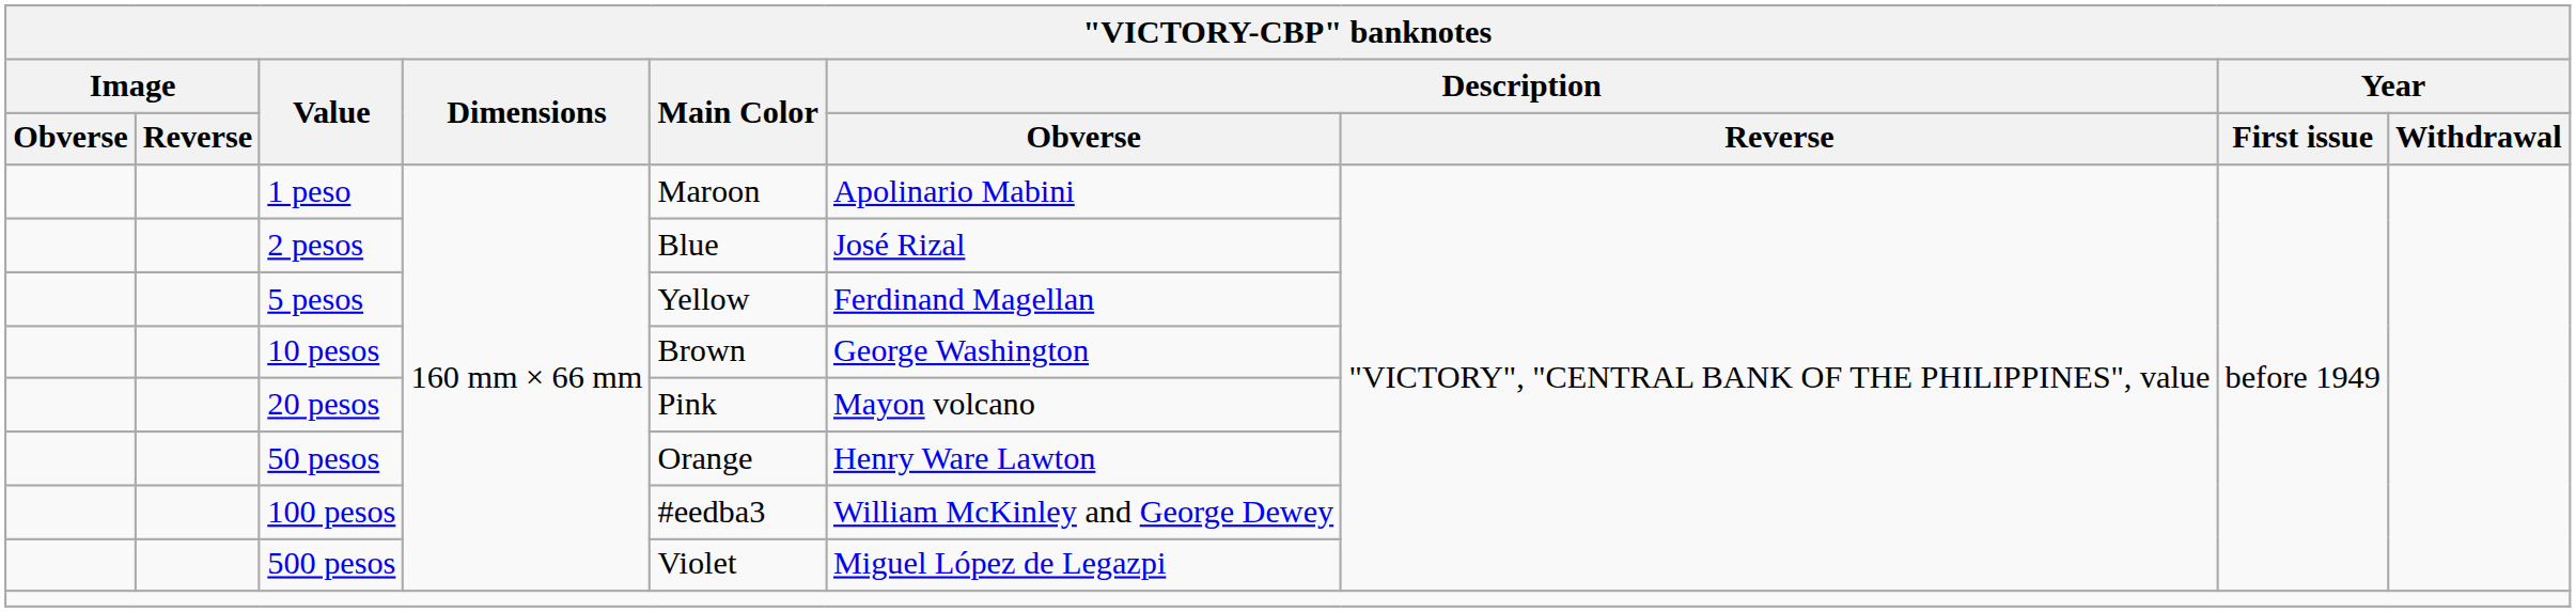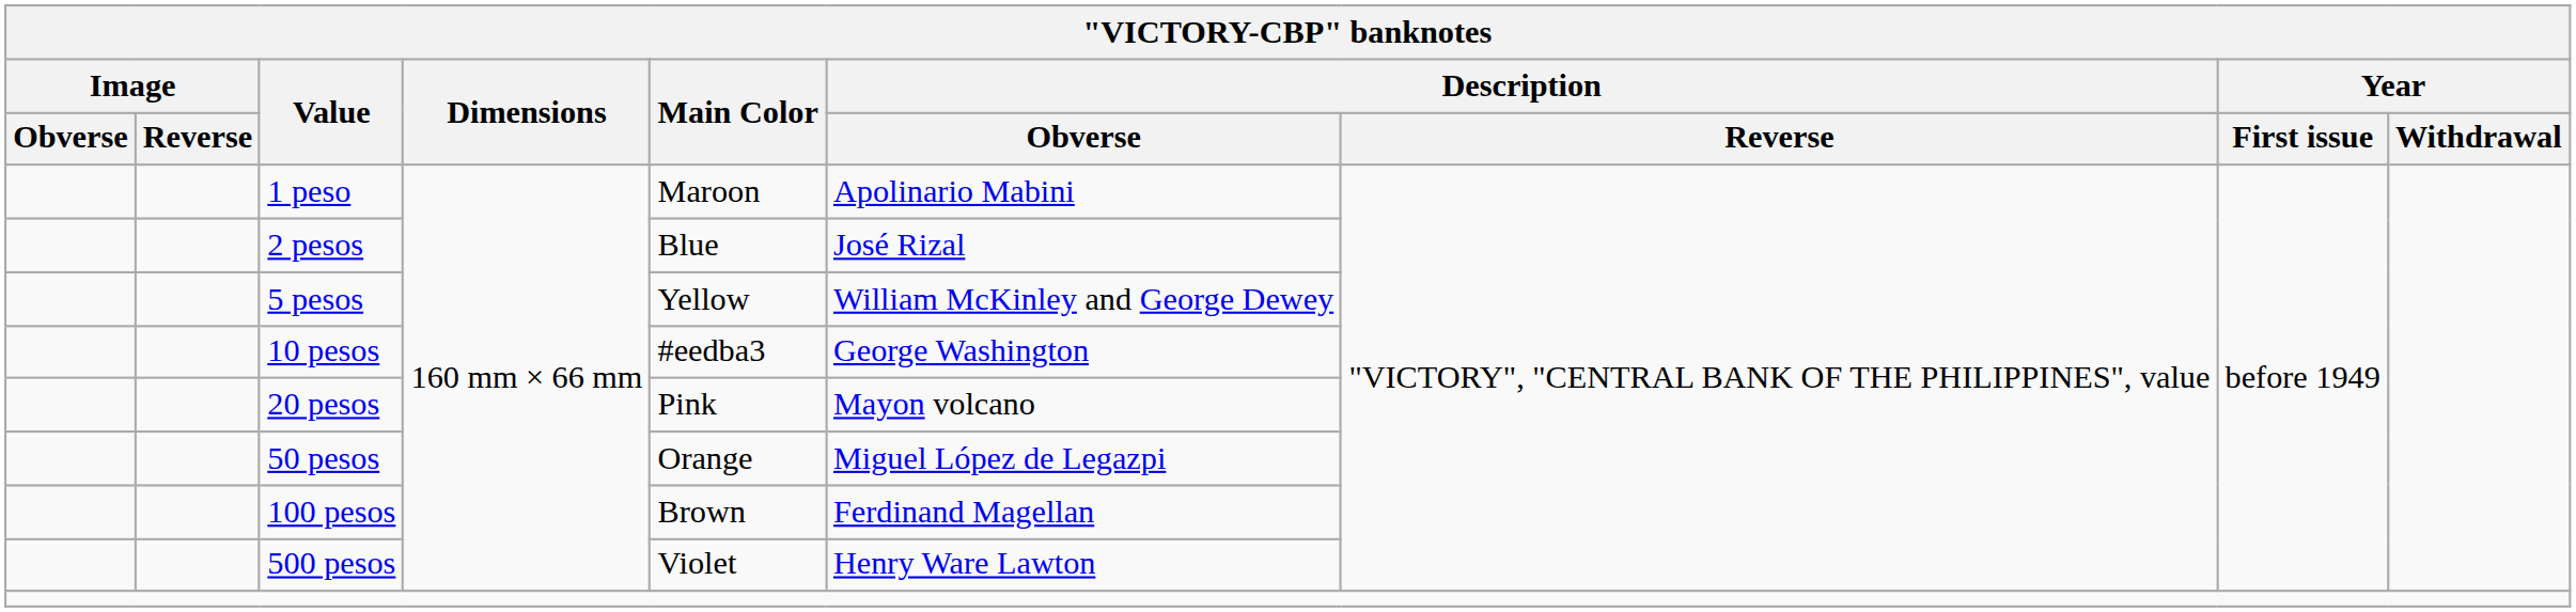 <table class="wikitable" style="font-size: 90%">
 <tr>
 <th colspan="9">"VICTORY-CBP" banknotes</th>
 </tr>
 <tr>
 <th colspan="2">Image</th>
 <th rowspan="2">Value</th>
 <th rowspan="2">Dimensions</th>
 <th rowspan="2">Main Color</th>
 <th colspan="2">Description</th>
 <th colspan="2">Year</th>
 </tr>
 <tr>
 <th>Obverse</th>
 <th>Reverse</th>
 <th>Obverse</th>
 <th>Reverse</th>
 <th>First issue</th>
 <th>Withdrawal</th>
 </tr>
 <tr>
 <td></td>
 <td></td>
 <td><a href='#'>1 peso</a></td>
 <td rowspan="8">160 mm × 66 mm</td>
 <td>Maroon</td>
 <td><a href='#'>Apolinario Mabini</a></td>
 <td rowspan="8">"VICTORY", "CENTRAL BANK OF THE PHILIPPINES", value</td>
 <td rowspan="8" style="text-align:center;">before 1949</td>
 <td rowspan="8" style="text-align:center;"></td>
 </tr>
 <tr>
 <td></td>
 <td></td>
 <td><a href='#'>2 pesos</a></td>
 <td>Blue</td>
 <td><a href='#'>José Rizal</a></td>
 </tr>
 <tr>
 <td></td>
 <td></td>
 <td><a href='#'>5 pesos</a></td>
 <td>Yellow</td>
-<td><a href='#'>Ferdinand Magellan</a></td>
+<td><a href='#'>William McKinley</a> and <a href='#'>George Dewey</a></td>
 </tr>
 <tr>
 <td></td>
 <td></td>
 <td><a href='#'>10 pesos</a></td>
-<td>Brown</td>
+<td>#eedba3</td>
 <td><a href='#'>George Washington</a></td>
 </tr>
 <tr>
 <td></td>
 <td></td>
 <td><a href='#'>20 pesos</a></td>
 <td>Pink</td>
 <td><a href='#'>Mayon</a> volcano</td>
 </tr>
 <tr>
 <td></td>
 <td></td>
 <td><a href='#'>50 pesos</a></td>
 <td>Orange</td>
-<td><a href='#'>Henry Ware Lawton</a></td>
+<td><a href='#'>Miguel López de Legazpi</a></td>
 </tr>
 <tr>
 <td></td>
 <td></td>
 <td><a href='#'>100 pesos</a></td>
-<td>#eedba3</td>
-<td><a href='#'>William McKinley</a> and <a href='#'>George Dewey</a></td>
+<td>Brown</td>
+<td><a href='#'>Ferdinand Magellan</a></td>
 </tr>
 <tr>
 <td></td>
 <td></td>
 <td><a href='#'>500 pesos</a></td>
 <td>Violet</td>
-<td><a href='#'>Miguel López de Legazpi</a></td>
+<td><a href='#'>Henry Ware Lawton</a></td>
 </tr>
 <tr>
 <td colspan="9"></td>
 </tr>
 </table>
